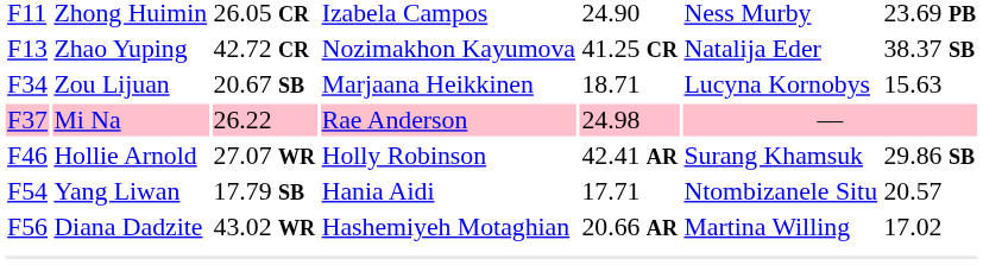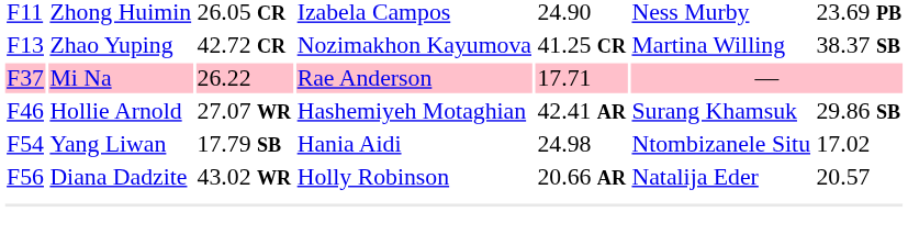 <table>
 <tr>
 <td><a href='#'>F11</a></td>
 <td><a href='#'>Zhong Huimin</a><br></td>
 <td>26.05 <small><strong>CR</strong></small></td>
 <td><a href='#'>Izabela Campos</a><br></td>
 <td>24.90</td>
 <td><a href='#'>Ness Murby</a><br></td>
 <td>23.69 <small><strong>PB</strong></small></td>
 </tr>
 <tr>
 <td><a href='#'>F13</a></td>
 <td><a href='#'>Zhao Yuping</a><br></td>
 <td>42.72 <small><strong>CR</strong></small></td>
 <td><a href='#'>Nozimakhon Kayumova</a><br></td>
 <td>41.25 <small><strong>CR</strong></small></td>
-<td><a href='#'>Natalija Eder</a><br></td>
+<td><a href='#'>Martina Willing</a><br></td>
 <td>38.37 <small><strong>SB</strong></small></td>
-</tr>
-<tr>
-<td><a href='#'>F34</a></td>
-<td><a href='#'>Zou Lijuan</a><br></td>
-<td>20.67 <small><strong>SB</strong></small></td>
-<td><a href='#'>Marjaana Heikkinen</a><br></td>
-<td>18.71</td>
-<td><a href='#'>Lucyna Kornobys</a><br></td>
-<td>15.63</td>
 </tr>
 <tr bgcolor="#FFC0CB">
 <td><a href='#'>F37</a></td>
 <td><a href='#'>Mi Na</a><br></td>
 <td>26.22</td>
 <td><a href='#'>Rae Anderson</a><br></td>
-<td>24.98</td>
+<td>17.71</td>
 <td colspan=2 align=center>—</td>
 </tr>
 <tr>
 <td><a href='#'>F46</a></td>
 <td><a href='#'>Hollie Arnold</a><br></td>
 <td>27.07 <small><strong>WR</strong></small></td>
-<td><a href='#'>Holly Robinson</a><br></td>
+<td><a href='#'>Hashemiyeh Motaghian</a><br></td>
 <td>42.41 <small><strong>AR</strong></small></td>
 <td><a href='#'>Surang Khamsuk</a><br></td>
 <td>29.86 <small><strong>SB</strong></small></td>
 </tr>
 <tr>
 <td><a href='#'>F54</a></td>
 <td><a href='#'>Yang Liwan</a><br></td>
 <td>17.79 <small><strong>SB</strong></small></td>
 <td><a href='#'>Hania Aidi</a><br></td>
-<td>17.71</td>
+<td>24.98</td>
 <td><a href='#'>Ntombizanele Situ</a><br></td>
-<td>20.57</td>
+<td>17.02</td>
 </tr>
 <tr>
 <td><a href='#'>F56</a></td>
 <td><a href='#'>Diana Dadzite</a><br></td>
 <td>43.02 <small><strong>WR</strong></small></td>
-<td><a href='#'>Hashemiyeh Motaghian</a><br></td>
+<td><a href='#'>Holly Robinson</a><br></td>
 <td>20.66 <small><strong>AR</strong></small></td>
-<td><a href='#'>Martina Willing</a><br></td>
-<td>17.02</td>
+<td><a href='#'>Natalija Eder</a><br></td>
+<td>20.57</td>
 </tr>
 <tr>
 <td colspan=7></td>
 </tr>
 <tr>
 </tr>
 <tr bgcolor= e8e8e8>
 <td colspan=7></td>
 </tr>
 </table>
